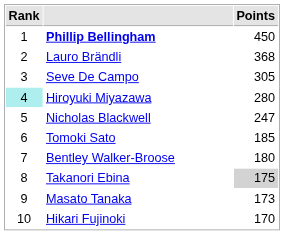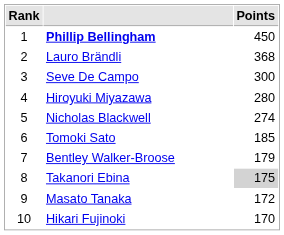 <table cellspacing="1" cellpadding="3" style="border:1px solid #AAAAAA;font-size:86%">
 <tr style="background-color: #E4E4E4;">
 <th style="border-bottom:1px solid #AAAAAA" width=10>Rank</th>
 <th style="border-bottom:1px solid #AAAAAA" width=200></th>
 <th style="border-bottom:1px solid #AAAAAA" width=20 align=right>Points</th>
 </tr>
 <tr>
 <td align=center>1</td>
 <td> <strong><a href='#'>Phillip Bellingham</a></strong></td>
 <td align=right>450</td>
 </tr>
 <tr>
 <td align=center>2</td>
 <td> <a href='#'>Lauro Brändli</a></td>
 <td align=right>368</td>
 </tr>
 <tr>
 <td align=center>3</td>
 <td> <a href='#'>Seve De Campo</a></td>
-<td align=right>305</td>
+<td align=right>300</td>
 </tr>
 <tr>
-<td align=center style="background: paleturquoise;">4</td>
+<td align=center>4</td>
 <td> <a href='#'>Hiroyuki Miyazawa</a></td>
 <td align=right>280</td>
 </tr>
 <tr>
 <td align=center>5</td>
 <td> <a href='#'>Nicholas Blackwell</a></td>
-<td align=right>247</td>
+<td align=right>274</td>
 </tr>
 <tr>
 <td align=center>6</td>
 <td> <a href='#'>Tomoki Sato</a></td>
 <td align=right>185</td>
 </tr>
 <tr>
 <td align=center>7</td>
 <td> <a href='#'>Bentley Walker-Broose</a></td>
-<td align=right>180</td>
+<td align=right>179</td>
 </tr>
 <tr>
 <td align=center>8</td>
 <td> <a href='#'>Takanori Ebina</a></td>
 <td align=right style="background: lightgrey;">175</td>
 </tr>
 <tr>
 <td align=center>9</td>
 <td> <a href='#'>Masato Tanaka</a></td>
-<td align=right>173</td>
+<td align=right>172</td>
 </tr>
 <tr>
 <td align=center>10</td>
 <td> <a href='#'>Hikari Fujinoki</a></td>
 <td align=right>170</td>
 </tr>
 </table>
